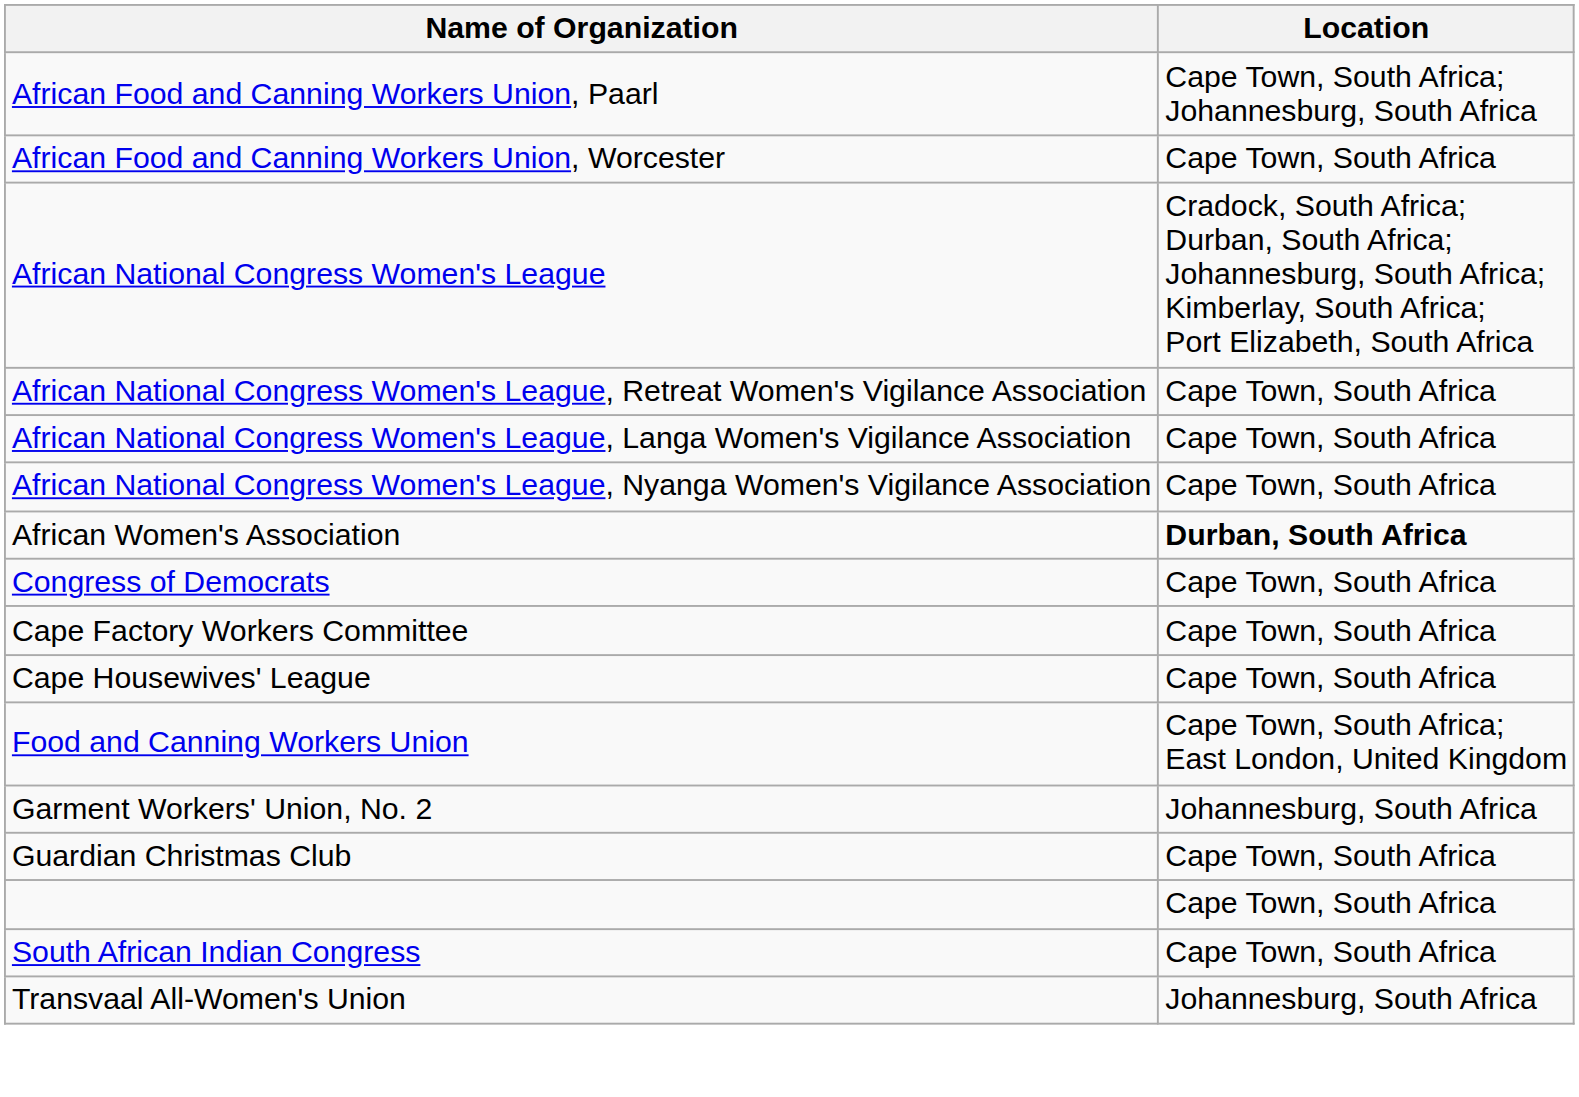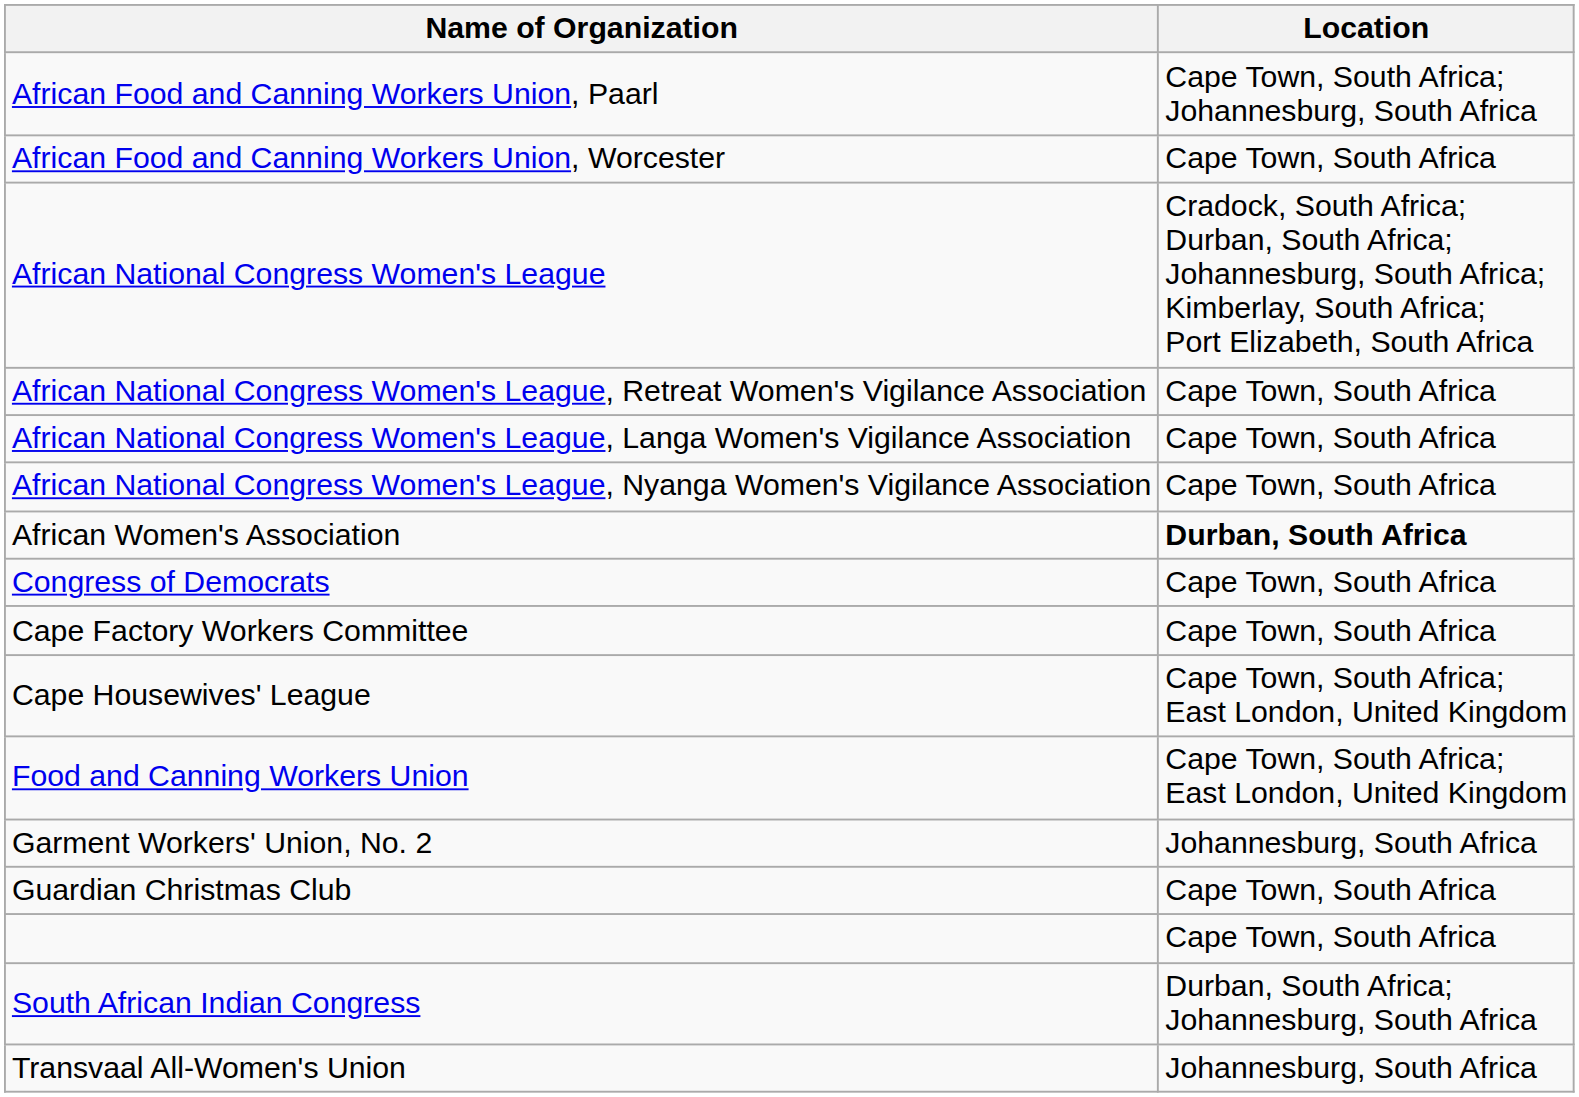 <table class="wikitable">
 <tr>
 <th>Name of Organization</th>
 <th>Location</th>
 </tr>
 <tr>
 <td><a href='#'>African Food and Canning Workers Union</a>, Paarl</td>
 <td>Cape Town, South Africa;<br>Johannesburg, South Africa</td>
 </tr>
 <tr>
 <td><a href='#'>African Food and Canning Workers Union</a>, Worcester</td>
 <td>Cape Town, South Africa</td>
 </tr>
 <tr>
 <td><a href='#'>African National Congress Women's League</a></td>
 <td>Cradock, South Africa;<br>Durban, South Africa;<br>Johannesburg, South Africa;<br>Kimberlay, South Africa;<br>Port Elizabeth, South Africa</td>
 </tr>
 <tr>
 <td><a href='#'>African National Congress Women's League</a>, Retreat Women's Vigilance Association</td>
 <td>Cape Town, South Africa</td>
 </tr>
 <tr>
 <td><a href='#'>African National Congress Women's League</a>, Langa Women's Vigilance Association</td>
 <td>Cape Town, South Africa</td>
 </tr>
 <tr>
 <td><a href='#'>African National Congress Women's League</a>, Nyanga Women's Vigilance Association</td>
 <td>Cape Town, South Africa</td>
 </tr>
 <tr>
 <td>African Women's Association</td>
 <td><strong>Durban, South Africa</strong></td>
 </tr>
 <tr>
 <td><a href='#'>Congress of Democrats</a></td>
 <td>Cape Town, South Africa</td>
 </tr>
 <tr>
 <td>Cape Factory Workers Committee</td>
 <td>Cape Town, South Africa</td>
 </tr>
 <tr>
 <td>Cape Housewives' League</td>
-<td>Cape Town, South Africa</td>
+<td>Cape Town, South Africa;<br>East London, United Kingdom</td>
 </tr>
 <tr>
 <td><a href='#'>Food and Canning Workers Union</a></td>
 <td>Cape Town, South Africa;<br>East London, United Kingdom</td>
 </tr>
 <tr>
 <td>Garment Workers' Union, No. 2</td>
 <td>Johannesburg, South Africa</td>
 </tr>
 <tr>
 <td>Guardian Christmas Club</td>
 <td>Cape Town, South Africa</td>
 </tr>
 <tr>
 <td></td>
 <td>Cape Town, South Africa</td>
 </tr>
 <tr>
 <td><a href='#'>South African Indian Congress</a></td>
-<td>Cape Town, South Africa</td>
+<td>Durban, South Africa;<br>Johannesburg, South Africa</td>
 </tr>
 <tr>
 <td>Transvaal All-Women's Union</td>
 <td>Johannesburg, South Africa</td>
 </tr>
 </table>
